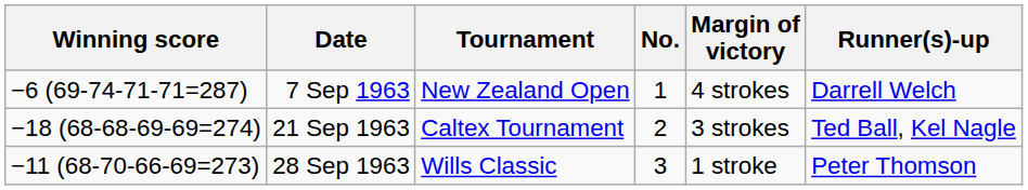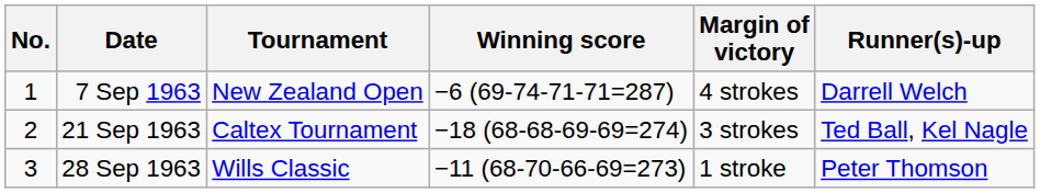 <table class="wikitable" style="font-size:95%;">
 <tr>
-<th>Winning score</th>
+<th>No.</th>
 <th>Date</th>
 <th>Tournament</th>
-<th>No.</th>
+<th>Winning score</th>
 <th>Margin of<br>victory</th>
 <th>Runner(s)-up</th>
 </tr>
 <tr>
-<td>−6 (69-74-71-71=287)</td>
+<td align=center>1</td>
 <td align=right>7 Sep <a href='#'>1963</a></td>
 <td><a href='#'>New Zealand Open</a></td>
-<td align=center>1</td>
+<td>−6 (69-74-71-71=287)</td>
 <td>4 strokes</td>
 <td> <a href='#'>Darrell Welch</a></td>
 </tr>
 <tr>
-<td>−18 (68-68-69-69=274)</td>
+<td align=center>2</td>
 <td align=right>21 Sep 1963</td>
 <td><a href='#'>Caltex Tournament</a></td>
-<td align=center>2</td>
+<td>−18 (68-68-69-69=274)</td>
 <td>3 strokes</td>
 <td> <a href='#'>Ted Ball</a>,  <a href='#'>Kel Nagle</a></td>
 </tr>
 <tr>
-<td>−11 (68-70-66-69=273)</td>
+<td align=center>3</td>
 <td align=right>28 Sep 1963</td>
 <td><a href='#'>Wills Classic</a></td>
-<td align=center>3</td>
+<td>−11 (68-70-66-69=273)</td>
 <td>1 stroke</td>
 <td> <a href='#'>Peter Thomson</a></td>
 </tr>
 </table>
